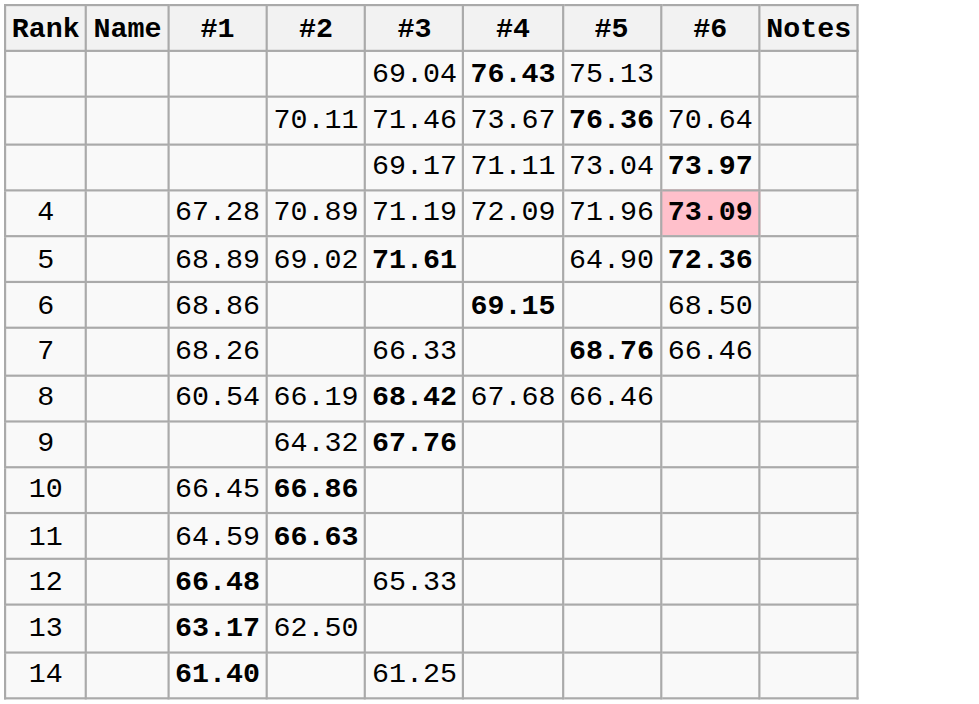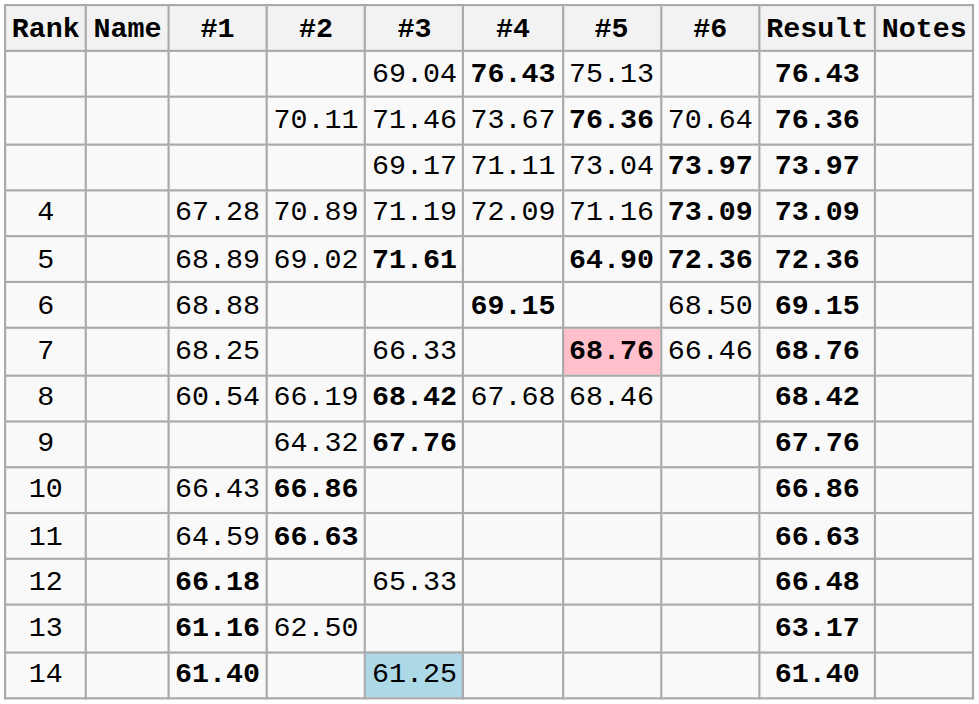 <table class="wikitable sortable" style="text-align:center">
 <tr>
 <th>Rank</th>
 <th>Name</th>
 <th>#1</th>
 <th>#2</th>
 <th>#3</th>
 <th>#4</th>
 <th>#5</th>
 <th>#6</th>
+<th>Result</th>
 <th>Notes</th>
 </tr>
 <tr>
 <td></td>
 <td align="left"></td>
 <td></td>
 <td></td>
 <td>69.04</td>
 <td><strong>76.43</strong></td>
 <td>75.13</td>
 <td></td>
+<td><strong>76.43</strong></td>
 <td></td>
 </tr>
 <tr>
 <td></td>
 <td align="left"></td>
 <td></td>
 <td>70.11</td>
 <td>71.46</td>
 <td>73.67</td>
 <td><strong>76.36</strong></td>
 <td>70.64</td>
+<td><strong>76.36</strong></td>
 <td></td>
 </tr>
 <tr>
 <td></td>
 <td align="left"></td>
 <td></td>
 <td></td>
 <td>69.17</td>
 <td>71.11</td>
 <td>73.04</td>
 <td><strong>73.97</strong></td>
+<td><strong>73.97</strong></td>
 <td></td>
 </tr>
 <tr>
 <td>4</td>
 <td align="left"></td>
 <td>67.28</td>
 <td>70.89</td>
 <td>71.19</td>
 <td>72.09</td>
-<td>71.96</td>
-<td style="background: pink;"><strong>73.09</strong></td>
+<td>71.16</td>
+<td><strong>73.09</strong></td>
+<td><strong>73.09</strong></td>
 <td></td>
 </tr>
 <tr>
 <td>5</td>
 <td align="left"></td>
 <td>68.89</td>
 <td>69.02</td>
 <td><strong>71.61</strong></td>
 <td></td>
-<td>64.90</td>
+<td><strong>64.90</strong></td>
+<td><strong>72.36</strong></td>
 <td><strong>72.36</strong></td>
 <td></td>
 </tr>
 <tr>
 <td>6</td>
 <td align="left"></td>
-<td>68.86</td>
+<td>68.88</td>
 <td></td>
 <td></td>
 <td><strong>69.15</strong></td>
 <td></td>
 <td>68.50</td>
+<td><strong>69.15</strong></td>
 <td></td>
 </tr>
 <tr>
 <td>7</td>
 <td align="left"></td>
-<td>68.26</td>
+<td>68.25</td>
 <td></td>
 <td>66.33</td>
 <td></td>
+<td style="background: pink;"><strong>68.76</strong></td>
+<td>66.46</td>
 <td><strong>68.76</strong></td>
-<td>66.46</td>
 <td></td>
 </tr>
 <tr>
 <td>8</td>
 <td align="left"></td>
 <td>60.54</td>
 <td>66.19</td>
 <td><strong>68.42</strong></td>
 <td>67.68</td>
-<td>66.46</td>
+<td>68.46</td>
 <td></td>
+<td><strong>68.42</strong></td>
 <td></td>
 </tr>
 <tr>
 <td>9</td>
 <td align="left"></td>
 <td></td>
 <td>64.32</td>
 <td><strong>67.76</strong></td>
 <td></td>
 <td></td>
 <td></td>
+<td><strong>67.76</strong></td>
 <td></td>
 </tr>
 <tr>
 <td>10</td>
 <td align="left"></td>
-<td>66.45</td>
+<td>66.43</td>
 <td><strong>66.86</strong></td>
 <td></td>
 <td></td>
 <td></td>
 <td></td>
+<td><strong>66.86</strong></td>
 <td></td>
 </tr>
 <tr>
 <td>11</td>
 <td align="left"></td>
 <td>64.59</td>
 <td><strong>66.63</strong></td>
 <td></td>
 <td></td>
 <td></td>
 <td></td>
+<td><strong>66.63</strong></td>
 <td></td>
 </tr>
 <tr>
 <td>12</td>
 <td align="left"></td>
-<td><strong>66.48</strong></td>
+<td><strong>66.18</strong></td>
 <td></td>
 <td>65.33</td>
 <td></td>
 <td></td>
 <td></td>
+<td><strong>66.48</strong></td>
 <td></td>
 </tr>
 <tr>
 <td>13</td>
 <td align="left"></td>
-<td><strong>63.17</strong></td>
+<td><strong>61.16</strong></td>
 <td>62.50</td>
 <td></td>
 <td></td>
 <td></td>
 <td></td>
+<td><strong>63.17</strong></td>
 <td></td>
 </tr>
 <tr>
 <td>14</td>
 <td align="left"></td>
 <td><strong>61.40</strong></td>
 <td></td>
-<td>61.25</td>
+<td style="background: lightblue;">61.25</td>
 <td></td>
 <td></td>
 <td></td>
+<td><strong>61.40</strong></td>
 <td></td>
 </tr>
 </table>
